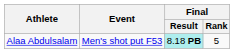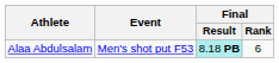 <table class="wikitable" style="text-align: center; font-size:90%">
 <tr>
 <th rowspan="2">Athlete</th>
 <th rowspan="2">Event</th>
 <th colspan="2">Final</th>
 </tr>
 <tr style="font-size:95%">
 <th>Result</th>
 <th>Rank</th>
 </tr>
 <tr>
 <td align=left><a href='#'>Alaa Abdulsalam</a></td>
 <td align=left><a href='#'>Men's shot put F53</a></td>
 <td style="background: paleturquoise;">8.18 <strong>PB</strong></td>
-<td>5</td>
+<td>6</td>
 </tr>
 </table>
